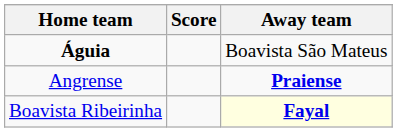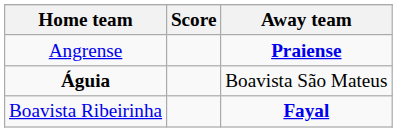 <table class="wikitable" style="text-align: center">
 <tr>
 </tr>
 <tr>
 <th>Home team</th>
 <th>Score</th>
 <th>Away team</th>
 </tr>
 <tr>
+<td><a href='#'>Angrense</a> </td>
+<td></td>
+<td><strong><a href='#'>Praiense</a></strong> </td>
+</tr>
+<tr>
 <td><strong>Águia</strong> </td>
 <td></td>
 <td>Boavista São Mateus </td>
 </tr>
 <tr>
-<td><a href='#'>Angrense</a> </td>
-<td></td>
-<td><strong><a href='#'>Praiense</a></strong> </td>
-</tr>
-<tr>
 <td><a href='#'>Boavista Ribeirinha</a> </td>
 <td></td>
-<td style="background: lightyellow;"><strong><a href='#'>Fayal</a></strong> </td>
+<td><strong><a href='#'>Fayal</a></strong> </td>
 </tr>
 </table>
